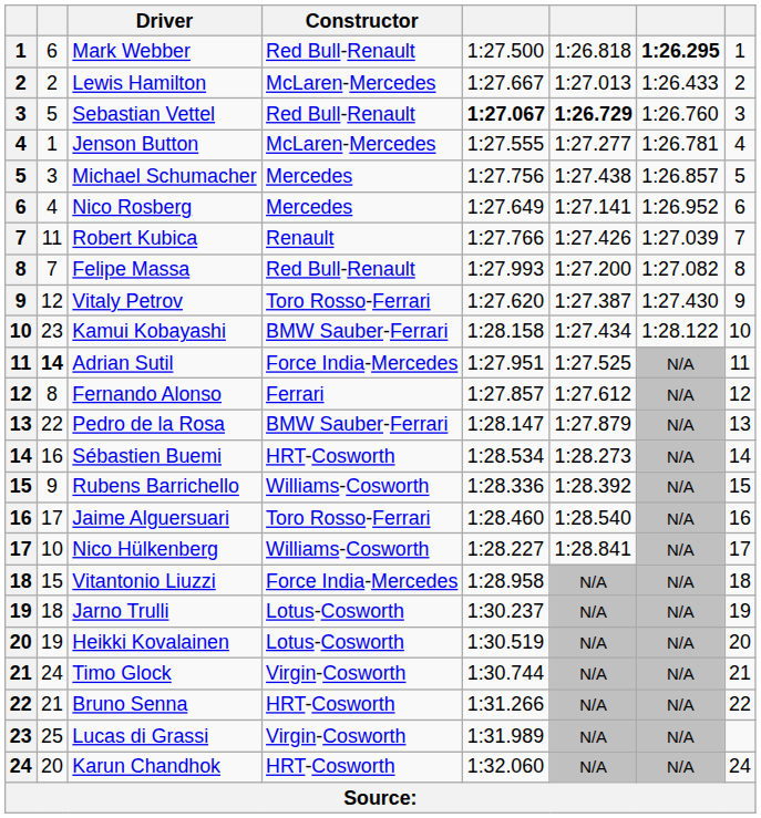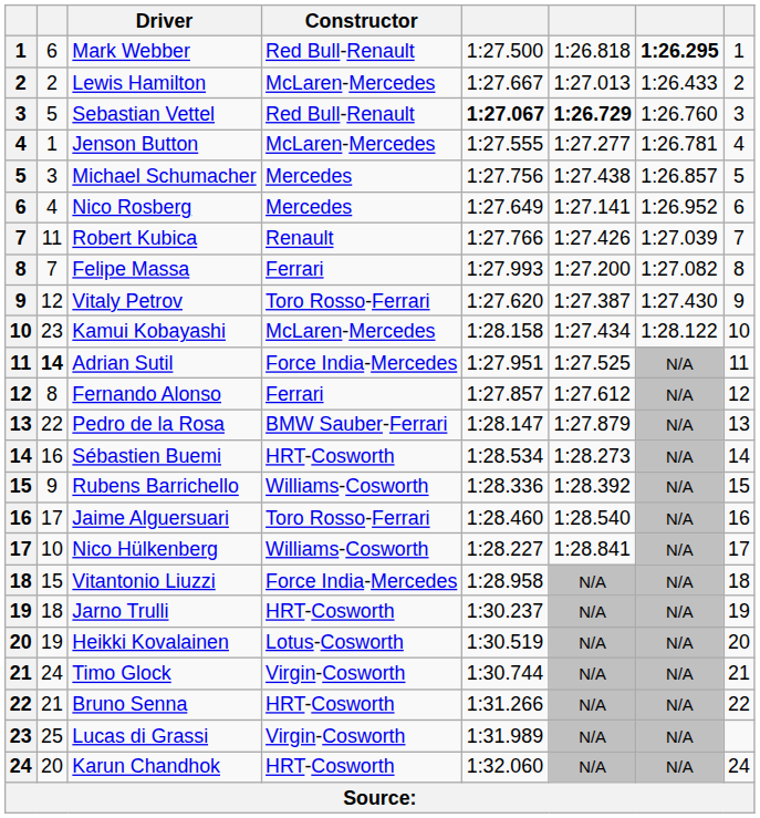 <table class="wikitable sortable" style="font-size: 85%">
 <tr>
 <th scope="col"></th>
 <th scope="col"></th>
 <th scope="col">Driver</th>
 <th scope="col">Constructor</th>
 <th scope="col"></th>
 <th scope="col"></th>
 <th scope="col"></th>
 <th scope="col"></th>
 </tr>
 <tr>
 <th scope="row">1</th>
 <td align="center">6</td>
 <td data-sort-value="WEB"> <a href='#'>Mark Webber</a></td>
 <td><a href='#'>Red Bull</a>-<a href='#'>Renault</a></td>
 <td>1:27.500</td>
 <td>1:26.818</td>
 <td><strong>1:26.295</strong></td>
 <td align="center">1</td>
 </tr>
 <tr>
 <th scope="row">2</th>
 <td align="center">2</td>
 <td data-sort-value="HAM"> <a href='#'>Lewis Hamilton</a></td>
 <td><a href='#'>McLaren</a>-<a href='#'>Mercedes</a></td>
 <td>1:27.667</td>
 <td>1:27.013</td>
 <td>1:26.433</td>
 <td align="center">2</td>
 </tr>
 <tr>
 <th scope="row">3</th>
 <td align="center">5</td>
 <td data-sort-value="VET"> <a href='#'>Sebastian Vettel</a></td>
 <td><a href='#'>Red Bull</a>-<a href='#'>Renault</a></td>
 <td><strong>1:27.067</strong></td>
 <td><strong>1:26.729</strong></td>
 <td>1:26.760</td>
 <td align="center">3</td>
 </tr>
 <tr>
 <th scope="row">4</th>
 <td align="center">1</td>
 <td data-sort-value="BUT"> <a href='#'>Jenson Button</a></td>
 <td><a href='#'>McLaren</a>-<a href='#'>Mercedes</a></td>
 <td>1:27.555</td>
 <td>1:27.277</td>
 <td>1:26.781</td>
 <td align="center">4</td>
 </tr>
 <tr>
 <th scope="row">5</th>
 <td align="center">3</td>
 <td data-sort-value="SCH"> <a href='#'>Michael Schumacher</a></td>
 <td><a href='#'>Mercedes</a></td>
 <td>1:27.756</td>
 <td>1:27.438</td>
 <td>1:26.857</td>
 <td align="center">5</td>
 </tr>
 <tr>
 <th scope="row">6</th>
 <td align="center">4</td>
 <td data-sort-value="ROS"> <a href='#'>Nico Rosberg</a></td>
 <td><a href='#'>Mercedes</a></td>
 <td>1:27.649</td>
 <td>1:27.141</td>
 <td>1:26.952</td>
 <td align="center">6</td>
 </tr>
 <tr>
 <th scope="row">7</th>
 <td align="center">11</td>
 <td data-sort-value="KUB"> <a href='#'>Robert Kubica</a></td>
 <td><a href='#'>Renault</a></td>
 <td>1:27.766</td>
 <td>1:27.426</td>
 <td>1:27.039</td>
 <td align="center">7</td>
 </tr>
 <tr>
 <th scope="row">8</th>
 <td align="center">7</td>
 <td data-sort-value="MAS"> <a href='#'>Felipe Massa</a></td>
-<td><a href='#'>Red Bull</a>-<a href='#'>Renault</a></td>
+<td><a href='#'>Ferrari</a></td>
 <td>1:27.993</td>
 <td>1:27.200</td>
 <td>1:27.082</td>
 <td align="center">8</td>
 </tr>
 <tr>
 <th scope="row">9</th>
 <td align="center">12</td>
 <td data-sort-value="PET"> <a href='#'>Vitaly Petrov</a></td>
 <td><a href='#'>Toro Rosso</a>-<a href='#'>Ferrari</a></td>
 <td>1:27.620</td>
 <td>1:27.387</td>
 <td>1:27.430</td>
 <td align="center">9</td>
 </tr>
 <tr>
 <th scope="row">10</th>
 <td align="center">23</td>
 <td data-sort-value="KOB"> <a href='#'>Kamui Kobayashi</a></td>
-<td><a href='#'>BMW Sauber</a>-<a href='#'>Ferrari</a></td>
+<td><a href='#'>McLaren</a>-<a href='#'>Mercedes</a></td>
 <td>1:28.158</td>
 <td>1:27.434</td>
 <td>1:28.122</td>
 <td align="center">10</td>
 </tr>
 <tr>
 <th scope="row">11</th>
 <td align="center"><strong>14</strong></td>
 <td data-sort-value="SUT"> <a href='#'>Adrian Sutil</a></td>
 <td><a href='#'>Force India</a>-<a href='#'>Mercedes</a></td>
 <td>1:27.951</td>
 <td>1:27.525</td>
 <td style="background: silver" align="center" data-sort-value="11"><small>N/A</small></td>
 <td align="center">11</td>
 </tr>
 <tr>
 <th scope="row">12</th>
 <td align="center">8</td>
 <td data-sort-value="ALO"> <a href='#'>Fernando Alonso</a></td>
 <td><a href='#'>Ferrari</a></td>
 <td>1:27.857</td>
 <td>1:27.612</td>
 <td style="background: silver" align="center" data-sort-value="12"><small>N/A</small></td>
 <td align="center">12</td>
 </tr>
 <tr>
 <th scope="row">13</th>
 <td align="center">22</td>
 <td data-sort-value="DEL"> <a href='#'>Pedro de la Rosa</a></td>
 <td><a href='#'>BMW Sauber</a>-<a href='#'>Ferrari</a></td>
 <td>1:28.147</td>
 <td>1:27.879</td>
 <td style="background: silver" align="center" data-sort-value="13"><small>N/A</small></td>
 <td align="center">13</td>
 </tr>
 <tr>
 <th scope="row">14</th>
 <td align="center">16</td>
 <td data-sort-value="BUE"> <a href='#'>Sébastien Buemi</a></td>
 <td><a href='#'>HRT</a>-<a href='#'>Cosworth</a></td>
 <td>1:28.534</td>
 <td>1:28.273</td>
 <td style="background: silver" align="center" data-sort-value="14"><small>N/A</small></td>
 <td align="center">14</td>
 </tr>
 <tr>
 <th scope="row">15</th>
 <td align="center">9</td>
 <td data-sort-value="BAR"> <a href='#'>Rubens Barrichello</a></td>
 <td><a href='#'>Williams</a>-<a href='#'>Cosworth</a></td>
 <td>1:28.336</td>
 <td>1:28.392</td>
 <td style="background: silver" align="center" data-sort-value="15"><small>N/A</small></td>
 <td align="center">15</td>
 </tr>
 <tr>
 <th scope="row">16</th>
 <td align="center">17</td>
 <td data-sort-value="ALG"> <a href='#'>Jaime Alguersuari</a></td>
 <td><a href='#'>Toro Rosso</a>-<a href='#'>Ferrari</a></td>
 <td>1:28.460</td>
 <td>1:28.540</td>
 <td style="background: silver" align="center" data-sort-value="16"><small>N/A</small></td>
 <td align="center">16</td>
 </tr>
 <tr>
 <th scope="row">17</th>
 <td align="center">10</td>
 <td data-sort-value="HUL"> <a href='#'>Nico Hülkenberg</a></td>
 <td><a href='#'>Williams</a>-<a href='#'>Cosworth</a></td>
 <td>1:28.227</td>
 <td>1:28.841</td>
 <td style="background: silver" align="center" data-sort-value="17"><small>N/A</small></td>
 <td align="center">17</td>
 </tr>
 <tr>
 <th scope="row">18</th>
 <td align="center">15</td>
 <td data-sort-value="LIU"> <a href='#'>Vitantonio Liuzzi</a></td>
 <td><a href='#'>Force India</a>-<a href='#'>Mercedes</a></td>
 <td>1:28.958</td>
 <td style="background: silver" align="center" data-sort-value="18"><small>N/A</small></td>
 <td style="background: silver" align="center" data-sort-value="18"><small>N/A</small></td>
 <td align="center">18</td>
 </tr>
 <tr>
 <th scope="row">19</th>
 <td align="center">18</td>
 <td data-sort-value="TRU"> <a href='#'>Jarno Trulli</a></td>
-<td><a href='#'>Lotus</a>-<a href='#'>Cosworth</a></td>
+<td><a href='#'>HRT</a>-<a href='#'>Cosworth</a></td>
 <td>1:30.237</td>
 <td style="background: silver" align="center" data-sort-value="19"><small>N/A</small></td>
 <td style="background: silver" align="center" data-sort-value="19"><small>N/A</small></td>
 <td align="center">19</td>
 </tr>
 <tr>
 <th scope="row">20</th>
 <td align="center">19</td>
 <td data-sort-value="KOV"> <a href='#'>Heikki Kovalainen</a></td>
 <td><a href='#'>Lotus</a>-<a href='#'>Cosworth</a></td>
 <td>1:30.519</td>
 <td style="background: silver" align="center" data-sort-value="20"><small>N/A</small></td>
 <td style="background: silver" align="center" data-sort-value="20"><small>N/A</small></td>
 <td align="center">20</td>
 </tr>
 <tr>
 <th scope="row">21</th>
 <td align="center">24</td>
 <td data-sort-value="GLO"> <a href='#'>Timo Glock</a></td>
 <td><a href='#'>Virgin</a>-<a href='#'>Cosworth</a></td>
 <td>1:30.744</td>
 <td style="background: silver" align="center" data-sort-value="21"><small>N/A</small></td>
 <td style="background: silver" align="center" data-sort-value="21"><small>N/A</small></td>
 <td align="center">21</td>
 </tr>
 <tr>
 <th scope="row">22</th>
 <td align="center">21</td>
 <td data-sort-value="SEN"> <a href='#'>Bruno Senna</a></td>
 <td><a href='#'>HRT</a>-<a href='#'>Cosworth</a></td>
 <td>1:31.266</td>
 <td style="background: silver" align="center" data-sort-value="22"><small>N/A</small></td>
 <td style="background: silver" align="center" data-sort-value="22"><small>N/A</small></td>
 <td align="center">22</td>
 </tr>
 <tr>
 <th scope="row">23</th>
 <td align="center">25</td>
 <td data-sort-value="DIG"> <a href='#'>Lucas di Grassi</a></td>
 <td><a href='#'>Virgin</a>-<a href='#'>Cosworth</a></td>
 <td>1:31.989</td>
 <td style="background: silver" align="center" data-sort-value="23"><small>N/A</small></td>
 <td style="background: silver" align="center" data-sort-value="23"><small>N/A</small></td>
 <td align="center"  data-sort-value="24"></td>
 </tr>
 <tr>
 <th scope="row">24</th>
 <td align="center">20</td>
 <td data-sort-value="CHA"> <a href='#'>Karun Chandhok</a></td>
 <td><a href='#'>HRT</a>-<a href='#'>Cosworth</a></td>
 <td>1:32.060</td>
 <td style="background: silver" align="center" data-sort-value="24"><small>N/A</small></td>
 <td style="background: silver" align="center" data-sort-value="24"><small>N/A</small></td>
 <td align="center">24</td>
 </tr>
 <tr class="sortbottom">
 <th colspan="8" align="center">Source:</th>
 </tr>
 </table>
